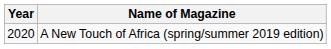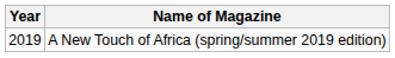 <table class="wikitable">
 <tr>
 <th>Year</th>
 <th>Name of Magazine</th>
 </tr>
 <tr>
-<td>2020</td>
+<td>2019</td>
 <td>A New Touch of Africa (spring/summer 2019 edition)</td>
 </tr>
 </table>
